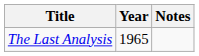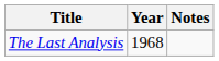 <table class="wikitable">
 <tr>
 <th>Title</th>
 <th>Year</th>
 <th>Notes</th>
 </tr>
 <tr>
 <td><em><a href='#'>The Last Analysis</a></em></td>
-<td>1965</td>
+<td>1968</td>
 <td></td>
 </tr>
 </table>
